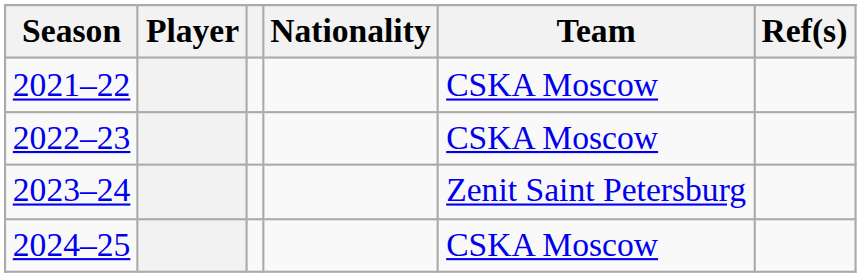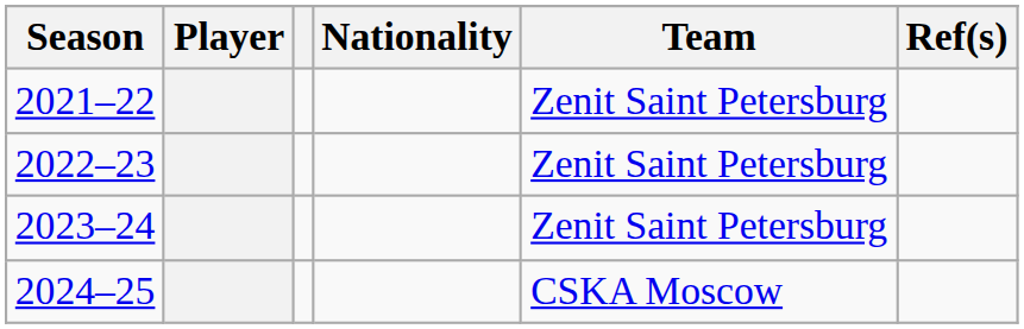 <table class="wikitable plainrowheaders sortable" summary="Season (sortable), Player (sortable), Position (sortable), Team (sortable), and References">
 <tr>
 </tr>
 <tr>
 <th scope="col">Season</th>
 <th scope="col">Player</th>
 <th scope="col"></th>
 <th scope="col">Nationality</th>
 <th scope="col">Team</th>
 <th scope="col" class="unsortable">Ref(s)</th>
 </tr>
 <tr>
 <td><a href='#'>2021–22</a></td>
 <th scope=row></th>
 <td></td>
 <td></td>
-<td><a href='#'>CSKA Moscow</a></td>
+<td><a href='#'>Zenit Saint Petersburg</a></td>
 <td align=center></td>
 </tr>
 <tr>
 <td><a href='#'>2022–23</a></td>
 <th scope=row></th>
 <td></td>
 <td></td>
-<td><a href='#'>CSKA Moscow</a></td>
+<td><a href='#'>Zenit Saint Petersburg</a></td>
 <td align=center></td>
 </tr>
 <tr>
 <td><a href='#'>2023–24</a></td>
 <th scope=row></th>
 <td></td>
 <td></td>
 <td><a href='#'>Zenit Saint Petersburg</a></td>
 <td align=center></td>
 </tr>
 <tr>
 <td><a href='#'>2024–25</a></td>
 <th scope=row></th>
 <td></td>
 <td></td>
 <td><a href='#'>CSKA Moscow</a></td>
 <td align=center></td>
 </tr>
 </table>
